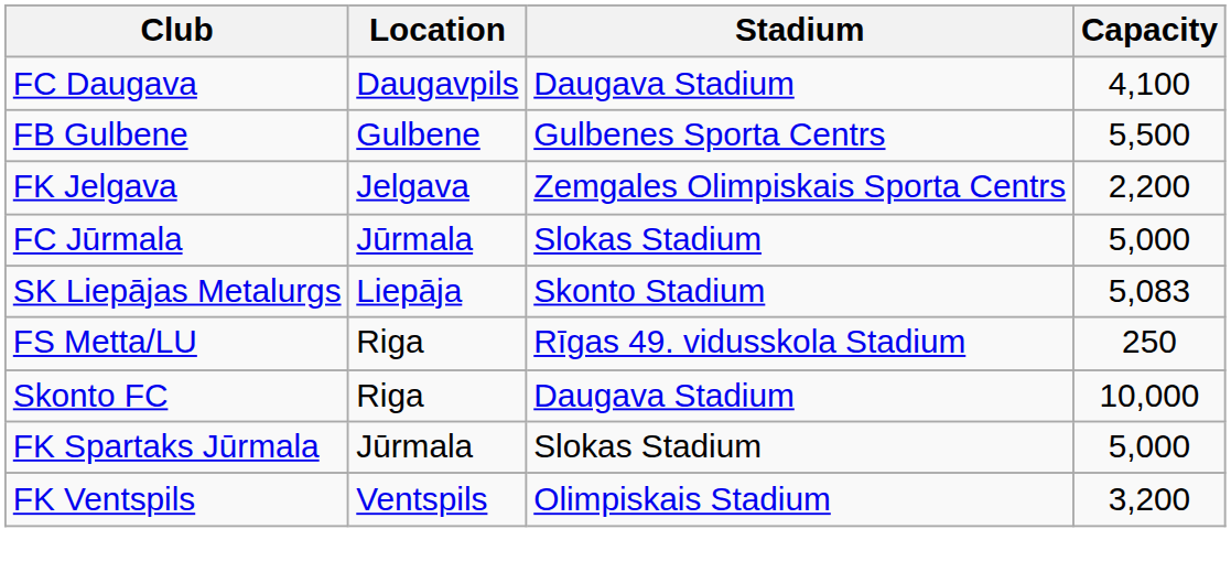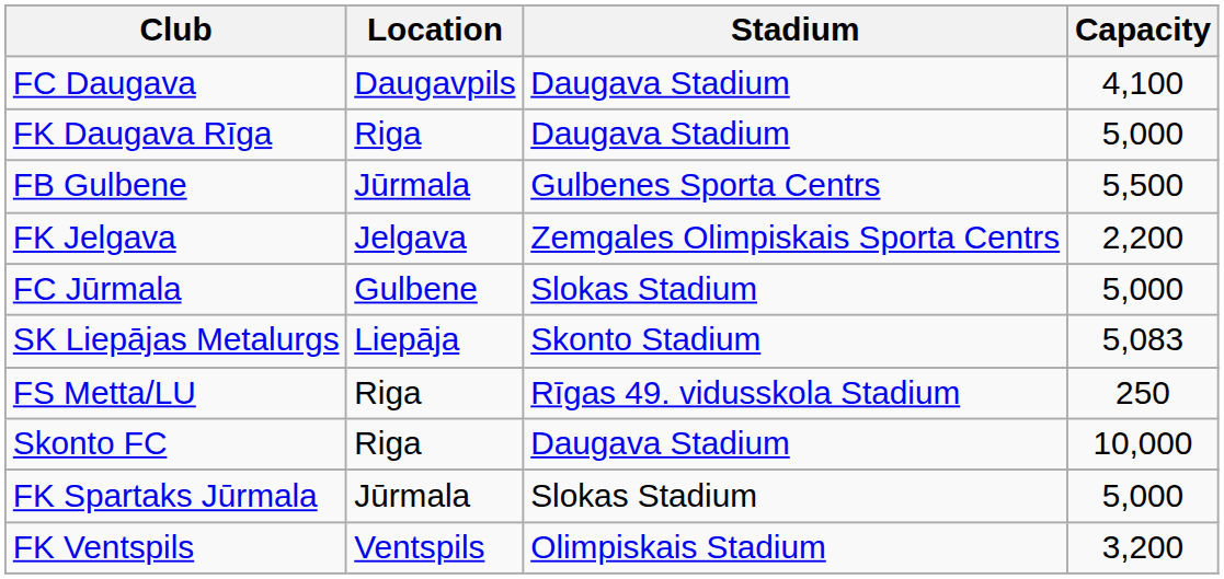 <table class="wikitable sortable">
 <tr>
 <th>Club</th>
 <th>Location</th>
 <th>Stadium</th>
 <th>Capacity</th>
 </tr>
 <tr>
 <td> <a href='#'>FC Daugava</a></td>
 <td><a href='#'>Daugavpils</a></td>
 <td><a href='#'>Daugava Stadium</a></td>
 <td align="center">4,100</td>
 </tr>
 <tr>
+<td> <a href='#'>FK Daugava Rīga</a></td>
+<td><a href='#'>Riga</a></td>
+<td><a href='#'>Daugava Stadium</a></td>
+<td align="center">5,000</td>
+</tr>
+<tr>
 <td> <a href='#'>FB Gulbene</a></td>
-<td><a href='#'>Gulbene</a></td>
+<td><a href='#'>Jūrmala</a></td>
 <td><a href='#'>Gulbenes Sporta Centrs</a></td>
 <td align="center">5,500</td>
 </tr>
 <tr>
 <td> <a href='#'>FK Jelgava</a></td>
 <td><a href='#'>Jelgava</a></td>
 <td><a href='#'>Zemgales Olimpiskais Sporta Centrs</a></td>
 <td align="center">2,200</td>
 </tr>
 <tr>
 <td> <a href='#'>FC Jūrmala</a></td>
-<td><a href='#'>Jūrmala</a></td>
+<td><a href='#'>Gulbene</a></td>
 <td><a href='#'>Slokas Stadium</a></td>
 <td align="center">5,000</td>
 </tr>
 <tr>
 <td> <a href='#'>SK Liepājas Metalurgs</a></td>
 <td><a href='#'>Liepāja</a></td>
 <td><a href='#'>Skonto Stadium</a></td>
 <td align="center">5,083</td>
 </tr>
 <tr>
 <td> <a href='#'>FS Metta/LU</a></td>
 <td>Riga</td>
 <td><a href='#'>Rīgas 49. vidusskola Stadium</a></td>
 <td align="center">250</td>
 </tr>
 <tr>
 <td> <a href='#'>Skonto FC</a></td>
 <td>Riga</td>
 <td><a href='#'>Daugava Stadium</a></td>
 <td align="center">10,000</td>
 </tr>
 <tr>
 <td> <a href='#'>FK Spartaks Jūrmala</a></td>
 <td>Jūrmala</td>
 <td>Slokas Stadium</td>
 <td align="center">5,000</td>
 </tr>
 <tr>
 <td> <a href='#'>FK Ventspils</a></td>
 <td><a href='#'>Ventspils</a></td>
 <td><a href='#'>Olimpiskais Stadium</a></td>
 <td align="center">3,200</td>
 </tr>
 </table>
